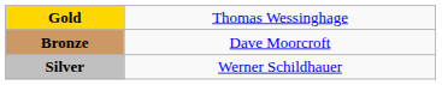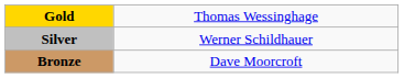 <table class="wikitable" style="text-align:center; " width="35%">
 <tr>
 <td bgcolor="gold"><strong>Gold</strong></td>
 <td><a href='#'>Thomas Wessinghage</a><br>  <small><em></em></small></td>
 </tr>
 <tr>
+<td bgcolor="silver"><strong>Silver</strong></td>
+<td><a href='#'>Werner Schildhauer</a><br>  <small><em></em></small></td>
+</tr>
+<tr>
 <td bgcolor="CC9966"><strong>Bronze</strong></td>
 <td><a href='#'>Dave Moorcroft</a><br>  <small><em></em></small></td>
 </tr>
-<tr>
-<td bgcolor="silver"><strong>Silver</strong></td>
-<td><a href='#'>Werner Schildhauer</a><br>  <small><em></em></small></td>
-</tr>
 </table>
